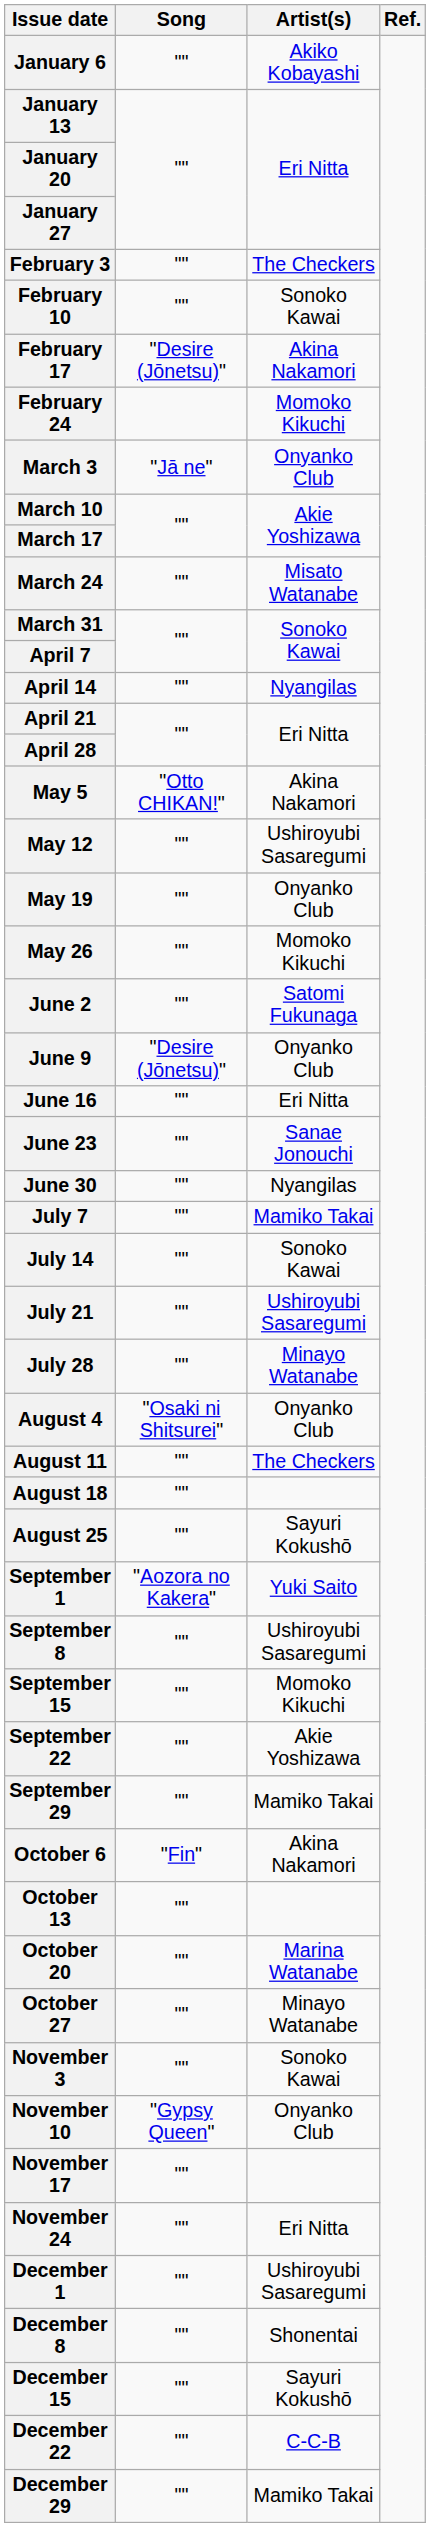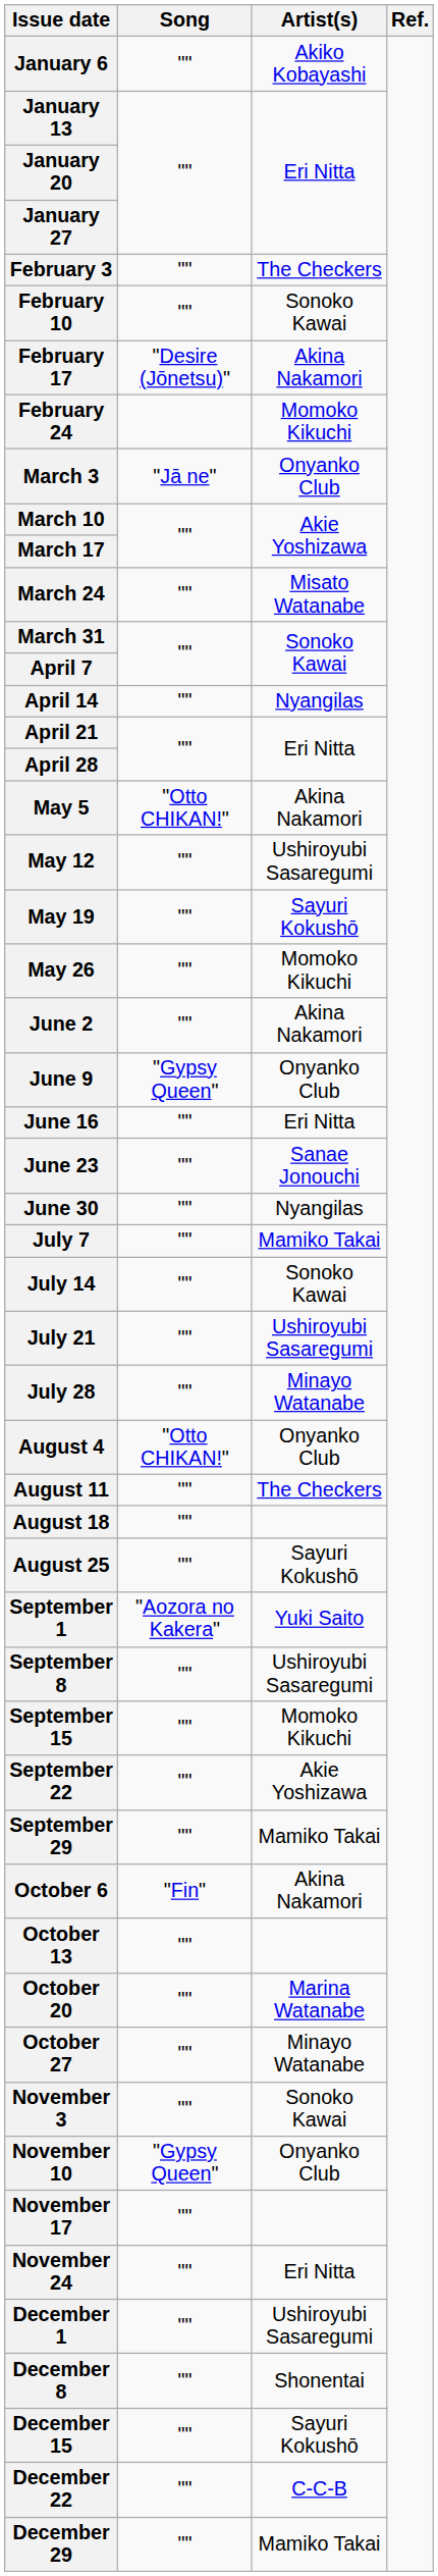 <table class="wikitable plainrowheaders" style="text-align: center">
 <tr>
 <th width="80">Issue date</th>
 <th width="100">Song</th>
 <th width="100">Artist(s)</th>
 <th width="20">Ref.</th>
 </tr>
 <tr>
 <th scope="row">January 6</th>
 <td rowspan="1">""</td>
 <td rowspan="1"><a href='#'>Akiko Kobayashi</a></td>
 <td rowspan="53"></td>
 </tr>
 <tr>
 <th scope="row">January 13</th>
 <td rowspan="3">""</td>
 <td rowspan="3"><a href='#'>Eri Nitta</a></td>
 </tr>
 <tr>
 <th scope="row">January 20</th>
 </tr>
 <tr>
 <th scope="row">January 27</th>
 </tr>
 <tr>
 <th scope="row">February 3</th>
 <td rowspan="1">""</td>
 <td rowspan="1"><a href='#'>The Checkers</a></td>
 </tr>
 <tr>
 <th scope="row">February 10</th>
 <td rowspan="1">""</td>
 <td rowspan="1">Sonoko Kawai</td>
 </tr>
 <tr>
 <th scope="row">February 17</th>
 <td rowspan="1">"<a href='#'>Desire (Jōnetsu)</a>"</td>
 <td rowspan="1"><a href='#'>Akina Nakamori</a></td>
 </tr>
 <tr>
 <th scope="row">February 24</th>
 <td rowspan="1"></td>
 <td rowspan="1"><a href='#'>Momoko Kikuchi</a></td>
 </tr>
 <tr>
 <th scope="row">March 3</th>
 <td rowspan="1">"<a href='#'>Jā ne</a>"</td>
 <td rowspan="1"><a href='#'>Onyanko Club</a></td>
 </tr>
 <tr>
 <th scope="row">March 10</th>
 <td rowspan="2">""</td>
 <td rowspan="2"><a href='#'>Akie Yoshizawa</a></td>
 </tr>
 <tr>
 <th scope="row">March 17</th>
 </tr>
 <tr>
 <th scope="row">March 24</th>
 <td rowspan="1">""</td>
 <td rowspan="1"><a href='#'>Misato Watanabe</a></td>
 </tr>
 <tr>
 <th scope="row">March 31</th>
 <td rowspan="2">""</td>
 <td rowspan="2"><a href='#'>Sonoko Kawai</a></td>
 </tr>
 <tr>
 <th scope="row">April 7</th>
 </tr>
 <tr>
 <th scope="row">April 14</th>
 <td rowspan="1">""</td>
 <td rowspan="1"><a href='#'>Nyangilas</a></td>
 </tr>
 <tr>
 <th scope="row">April 21</th>
 <td rowspan="2">""</td>
 <td rowspan="2">Eri Nitta</td>
 </tr>
 <tr>
 <th scope="row">April 28</th>
 </tr>
 <tr>
 <th scope="row">May 5</th>
 <td rowspan="1">"<a href='#'>Otto CHIKAN!</a>"</td>
 <td rowspan="1">Akina Nakamori</td>
 </tr>
 <tr>
 <th scope="row">May 12</th>
 <td rowspan="1">""</td>
 <td rowspan="1">Ushiroyubi Sasaregumi</td>
 </tr>
 <tr>
 <th scope="row">May 19</th>
 <td rowspan="1">""</td>
-<td rowspan="1">Onyanko Club</td>
+<td rowspan="1"><a href='#'>Sayuri Kokushō</a></td>
 </tr>
 <tr>
 <th scope="row">May 26</th>
 <td rowspan="1">""</td>
 <td rowspan="1">Momoko Kikuchi</td>
 </tr>
 <tr>
 <th scope="row">June 2</th>
 <td rowspan="1">""</td>
-<td rowspan="1"><a href='#'>Satomi Fukunaga</a></td>
+<td rowspan="1">Akina Nakamori</td>
 </tr>
 <tr>
 <th scope="row">June 9</th>
-<td rowspan="1">"<a href='#'>Desire (Jōnetsu)</a>"</td>
+<td rowspan="1">"<a href='#'>Gypsy Queen</a>"</td>
 <td rowspan="1">Onyanko Club</td>
 </tr>
 <tr>
 <th scope="row">June 16</th>
 <td rowspan="1">""</td>
 <td rowspan="1">Eri Nitta</td>
 </tr>
 <tr>
 <th scope="row">June 23</th>
 <td rowspan="1">""</td>
 <td rowspan="1"><a href='#'>Sanae Jonouchi</a></td>
 </tr>
 <tr>
 <th scope="row">June 30</th>
 <td rowspan="1">""</td>
 <td rowspan="1">Nyangilas</td>
 </tr>
 <tr>
 <th scope="row">July 7</th>
 <td rowspan="1">""</td>
 <td rowspan="1"><a href='#'>Mamiko Takai</a></td>
 </tr>
 <tr>
 <th scope="row">July 14</th>
 <td rowspan="1">""</td>
 <td rowspan="1">Sonoko Kawai</td>
 </tr>
 <tr>
 <th scope="row">July 21</th>
 <td rowspan="1">""</td>
 <td rowspan="1"><a href='#'>Ushiroyubi Sasaregumi</a></td>
 </tr>
 <tr>
 <th scope="row">July 28</th>
 <td rowspan="1">""</td>
 <td rowspan="1"><a href='#'>Minayo Watanabe</a></td>
 </tr>
 <tr>
 <th scope="row">August 4</th>
-<td rowspan="1">"<a href='#'>Osaki ni Shitsurei</a>"</td>
+<td rowspan="1">"<a href='#'>Otto CHIKAN!</a>"</td>
 <td rowspan="1">Onyanko Club</td>
 </tr>
 <tr>
 <th scope="row">August 11</th>
 <td rowspan="1">""</td>
 <td rowspan="1"><a href='#'>The Checkers</a></td>
 </tr>
 <tr>
 <th scope="row">August 18</th>
 <td rowspan="1">""</td>
 <td rowspan="1"></td>
 </tr>
 <tr>
 <th scope="row">August 25</th>
 <td rowspan="1">""</td>
 <td rowspan="1">Sayuri Kokushō</td>
 </tr>
 <tr>
 <th scope="row">September 1</th>
 <td rowspan="1">"<a href='#'>Aozora no Kakera</a>"</td>
 <td rowspan="1"><a href='#'>Yuki Saito</a></td>
 </tr>
 <tr>
 <th scope="row">September 8</th>
 <td rowspan="1">""</td>
 <td rowspan="1">Ushiroyubi Sasaregumi</td>
 </tr>
 <tr>
 <th scope="row">September 15</th>
 <td rowspan="1">""</td>
 <td rowspan="1">Momoko Kikuchi</td>
 </tr>
 <tr>
 <th scope="row">September 22</th>
 <td rowspan="1">""</td>
 <td rowspan="1">Akie Yoshizawa</td>
 </tr>
 <tr>
 <th scope="row">September 29</th>
 <td rowspan="1">""</td>
 <td rowspan="1">Mamiko Takai</td>
 </tr>
 <tr>
 <th scope="row">October 6</th>
 <td rowspan="1">"<a href='#'>Fin</a>"</td>
 <td rowspan="1">Akina Nakamori</td>
 </tr>
 <tr>
 <th scope="row">October 13</th>
 <td rowspan="1">""</td>
 <td rowspan="1"></td>
 </tr>
 <tr>
 <th scope="row">October 20</th>
 <td rowspan="1">""</td>
 <td rowspan="1"><a href='#'>Marina Watanabe</a></td>
 </tr>
 <tr>
 <th scope="row">October 27</th>
 <td rowspan="1">""</td>
 <td rowspan="1">Minayo Watanabe</td>
 </tr>
 <tr>
 <th scope="row">November 3</th>
 <td rowspan="1">""</td>
 <td rowspan="1">Sonoko Kawai</td>
 </tr>
 <tr>
 <th scope="row">November 10</th>
 <td rowspan="1">"<a href='#'>Gypsy Queen</a>"</td>
 <td rowspan="1">Onyanko Club</td>
 </tr>
 <tr>
 <th scope="row">November 17</th>
 <td rowspan="1">""</td>
 <td rowspan="1"></td>
 </tr>
 <tr>
 <th scope="row">November 24</th>
 <td rowspan="1">""</td>
 <td rowspan="1">Eri Nitta</td>
 </tr>
 <tr>
 <th scope="row">December 1</th>
 <td rowspan="1">""</td>
 <td rowspan="1">Ushiroyubi Sasaregumi</td>
 </tr>
 <tr>
 <th scope="row">December 8</th>
 <td rowspan="1">""</td>
 <td rowspan="1">Shonentai</td>
 </tr>
 <tr>
 <th scope="row">December 15</th>
 <td rowspan="1">""</td>
 <td rowspan="1">Sayuri Kokushō</td>
 </tr>
 <tr>
 <th scope="row">December 22</th>
 <td rowspan="1">""</td>
 <td rowspan="1"><a href='#'>C-C-B</a></td>
 </tr>
 <tr>
 <th scope="row">December 29</th>
 <td rowspan="1">""</td>
 <td rowspan="1">Mamiko Takai</td>
 </tr>
 </table>
